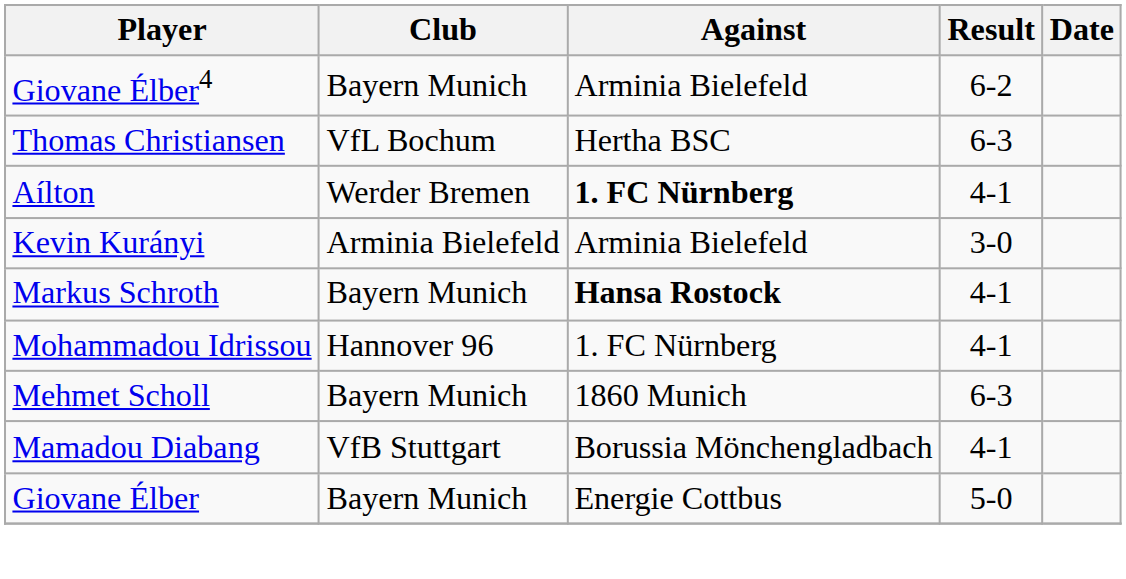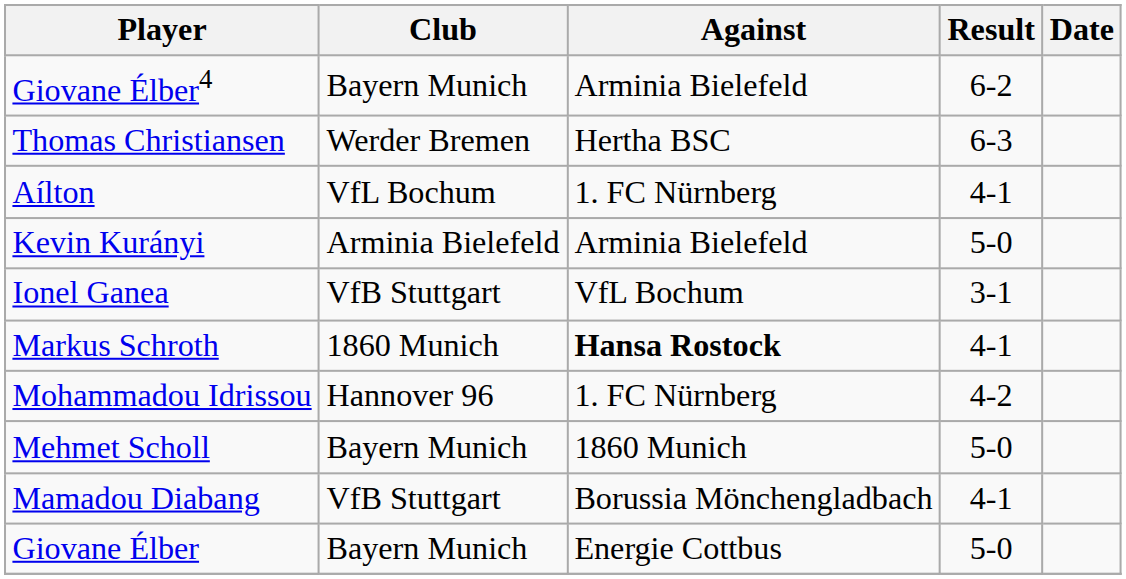 <table class="wikitable sortable">
 <tr>
 <th>Player</th>
 <th>Club</th>
 <th>Against</th>
 <th align="center">Result</th>
 <th>Date</th>
 </tr>
 <tr>
 <td> <a href='#'>Giovane Élber</a><sup>4</sup></td>
 <td>Bayern Munich</td>
 <td>Arminia Bielefeld</td>
 <td align="center">6-2</td>
 <td></td>
 </tr>
 <tr>
 <td> <a href='#'>Thomas Christiansen</a></td>
-<td>VfL Bochum</td>
+<td>Werder Bremen</td>
 <td>Hertha BSC</td>
 <td align="center">6-3</td>
 <td></td>
 </tr>
 <tr>
 <td> <a href='#'>Aílton</a></td>
-<td>Werder Bremen</td>
-<td><strong>1. FC Nürnberg</strong></td>
+<td>VfL Bochum</td>
+<td>1. FC Nürnberg</td>
 <td align="center">4-1</td>
 <td></td>
 </tr>
 <tr>
 <td> <a href='#'>Kevin Kurányi</a></td>
 <td>Arminia Bielefeld</td>
 <td>Arminia Bielefeld</td>
-<td align="center">3-0</td>
+<td align="center">5-0</td>
+<td></td>
+</tr>
+<tr>
+<td> <a href='#'>Ionel Ganea</a></td>
+<td>VfB Stuttgart</td>
+<td>VfL Bochum</td>
+<td align="center">3-1</td>
 <td></td>
 </tr>
 <tr>
 <td> <a href='#'>Markus Schroth</a></td>
-<td>Bayern Munich</td>
+<td>1860 Munich</td>
 <td><strong>Hansa Rostock</strong></td>
 <td align="center">4-1</td>
 <td></td>
 </tr>
 <tr>
 <td> <a href='#'>Mohammadou Idrissou</a></td>
 <td>Hannover 96</td>
 <td>1. FC Nürnberg</td>
-<td align="center">4-1</td>
+<td align="center">4-2</td>
 <td></td>
 </tr>
 <tr>
 <td> <a href='#'>Mehmet Scholl</a></td>
 <td>Bayern Munich</td>
 <td>1860 Munich</td>
-<td align="center">6-3</td>
+<td align="center">5-0</td>
 <td></td>
 </tr>
 <tr>
 <td> <a href='#'>Mamadou Diabang</a></td>
 <td>VfB Stuttgart</td>
 <td>Borussia Mönchengladbach</td>
 <td align="center">4-1</td>
 <td></td>
 </tr>
 <tr>
 <td> <a href='#'>Giovane Élber</a></td>
 <td>Bayern Munich</td>
 <td>Energie Cottbus</td>
 <td align="center">5-0</td>
 <td></td>
 </tr>
 <tr>
 </tr>
 </table>
